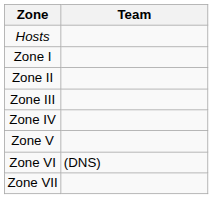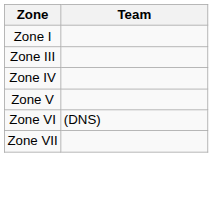 <table class="wikitable">
 <tr>
 <th>Zone</th>
 <th width=170>Team</th>
 </tr>
 <tr>
-<td align=center><em>Hosts</em></td>
-<td></td>
-</tr>
-<tr>
 <td align=center>Zone I</td>
-<td></td>
-</tr>
-<tr>
-<td align=center>Zone II</td>
 <td></td>
 </tr>
 <tr>
 <td align=center>Zone III</td>
 <td></td>
 </tr>
 <tr>
 <td align=center>Zone IV</td>
 <td></td>
 </tr>
 <tr>
 <td align=center>Zone V</td>
 <td></td>
 </tr>
 <tr>
 <td align=center>Zone VI</td>
 <td><em></em> (DNS)</td>
 </tr>
 <tr>
 <td align=center>Zone VII</td>
 <td></td>
 </tr>
 </table>
